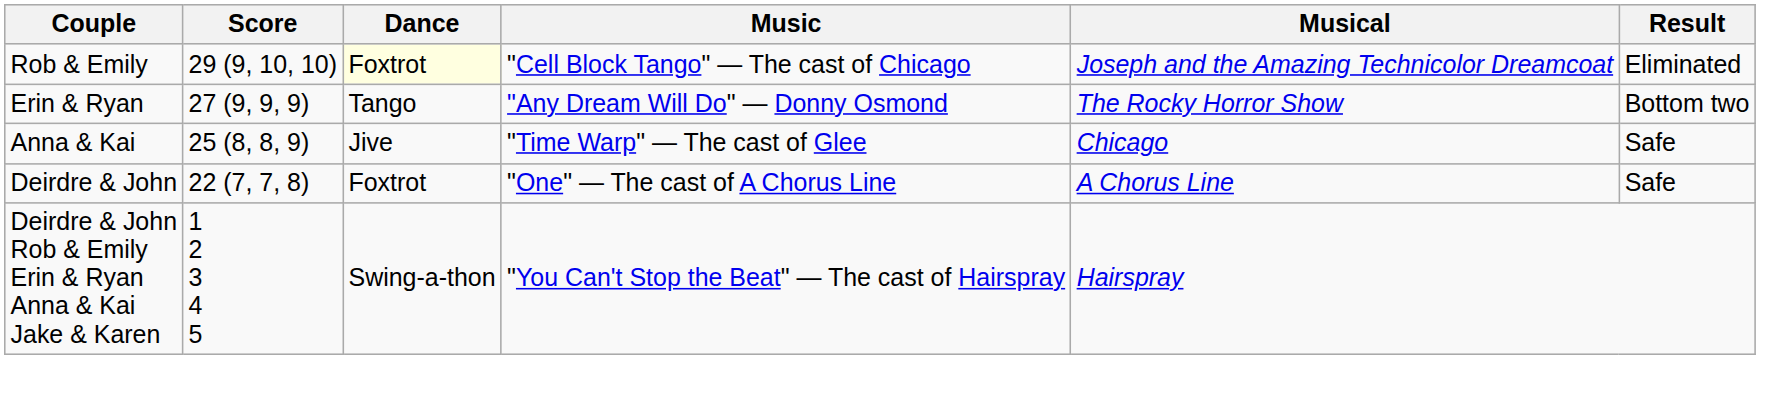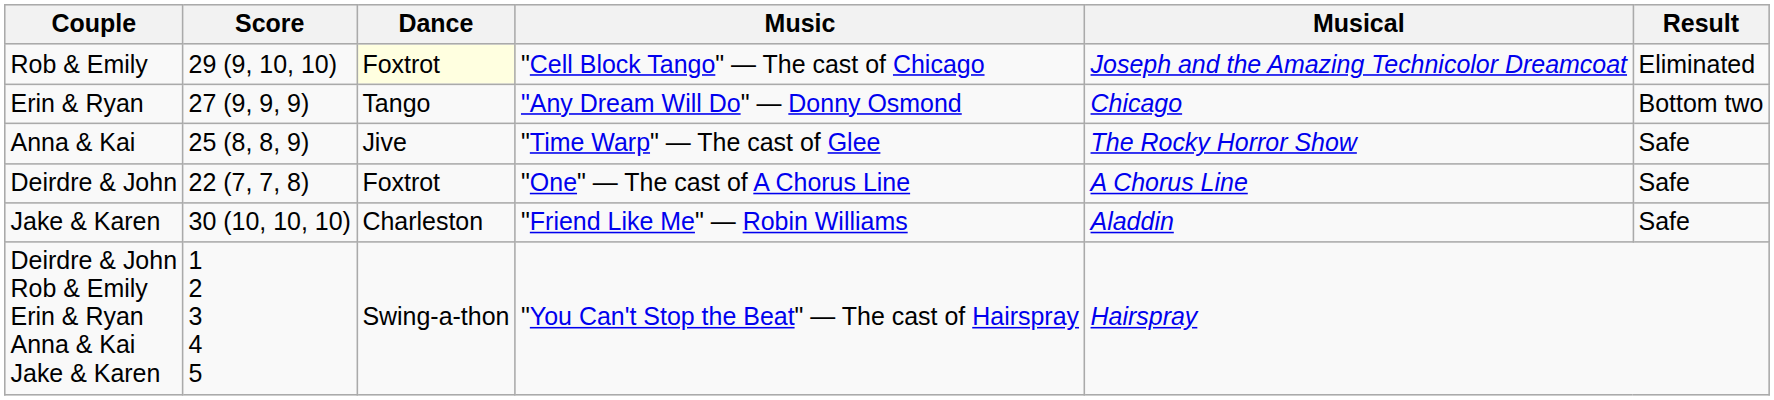 <table class="wikitable">
 <tr>
 <th>Couple</th>
 <th>Score</th>
 <th>Dance</th>
 <th>Music</th>
 <th>Musical</th>
 <th>Result</th>
 </tr>
 <tr>
 <td>Rob & Emily</td>
 <td>29 (9, 10, 10)</td>
 <td style="background: lightyellow;">Foxtrot</td>
 <td>"<a href='#'>Cell Block Tango</a>" — The cast of <a href='#'>Chicago</a></td>
 <td><em><a href='#'>Joseph and the Amazing Technicolor Dreamcoat</a></em></td>
 <td>Eliminated</td>
 </tr>
 <tr>
 <td>Erin & Ryan</td>
 <td>27 (9, 9, 9)</td>
 <td>Tango</td>
 <td><a href='#'>"Any Dream Will Do</a>" — <a href='#'>Donny Osmond</a></td>
-<td><em><a href='#'>The Rocky Horror Show</a></em></td>
+<td><em><a href='#'>Chicago</a></em></td>
 <td>Bottom two</td>
 </tr>
 <tr>
 <td>Anna & Kai</td>
 <td>25 (8, 8, 9)</td>
 <td>Jive</td>
 <td>"<a href='#'>Time Warp</a>" — The cast of <a href='#'>Glee</a></td>
-<td><em><a href='#'>Chicago</a></em></td>
+<td><em><a href='#'>The Rocky Horror Show</a></em></td>
 <td>Safe</td>
 </tr>
 <tr>
 <td>Deirdre & John</td>
 <td>22 (7, 7, 8)</td>
 <td>Foxtrot</td>
 <td>"<a href='#'>One</a>" — The cast of <a href='#'>A Chorus Line</a></td>
 <td><em><a href='#'>A Chorus Line</a></em></td>
 <td>Safe</td>
 </tr>
 <tr>
+<td>Jake & Karen</td>
+<td>30 (10, 10, 10)</td>
+<td>Charleston</td>
+<td>"<a href='#'>Friend Like Me</a>" — <a href='#'>Robin Williams</a></td>
+<td><a href='#'><em>Aladdin</em></a></td>
+<td>Safe</td>
+</tr>
+<tr>
 <td>Deirdre & John<br>Rob & Emily<br>Erin & Ryan<br>Anna & Kai<br>Jake & Karen</td>
 <td>1<br>2<br>3<br>4<br>5</td>
 <td>Swing-a-thon</td>
 <td>"<a href='#'>You Can't Stop the Beat</a>" — The cast of <a href='#'>Hairspray</a></td>
 <td colspan="2"><a href='#'><em>Hairspray</em></a></td>
 </tr>
 </table>
